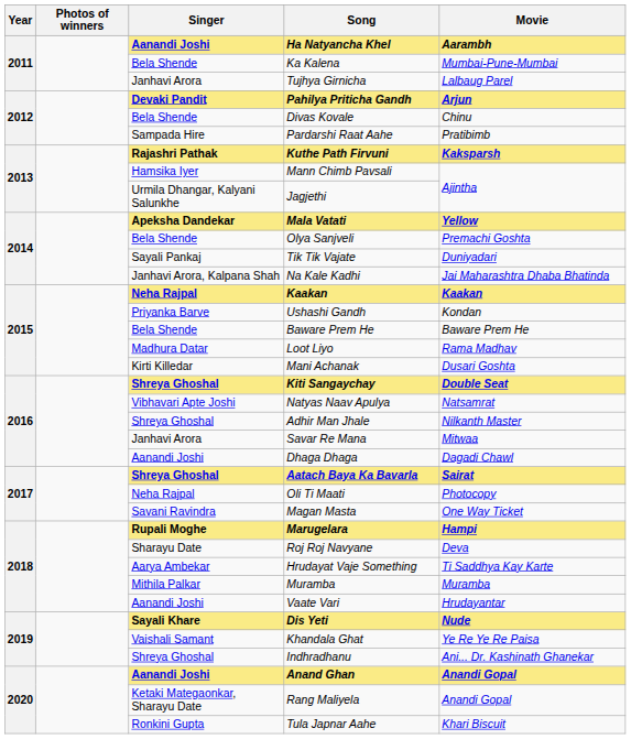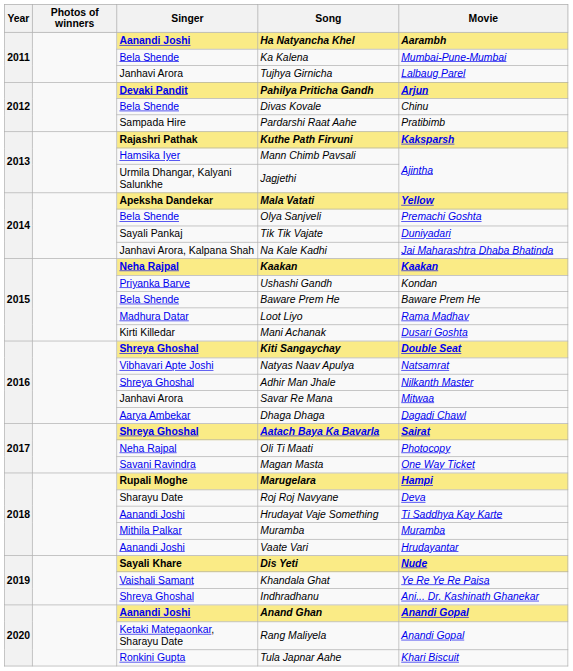 <table class="wikitable" style="width:;">
 <tr style="background:#bebebe;">
 <th width="5%">Year</th>
 <th width="15%">Photos of winners</th>
 <th width="25%">Singer</th>
 <th width="25%">Song</th>
 <th width="30%">Movie</th>
 </tr>
 <tr>
 <th rowspan="3" style="text-align:center"><strong>2011</strong></th>
 <td rowspan="3"></td>
 <td style="background:#FAEB86;"><strong><a href='#'>Aanandi Joshi</a></strong></td>
 <td style="background:#FAEB86;"><strong><em>Ha Natyancha Khel</em></strong></td>
 <td style="background:#FAEB86;"><strong><em>Aarambh</em></strong></td>
 </tr>
 <tr>
 <td><a href='#'>Bela Shende</a></td>
 <td><em>Ka Kalena</em></td>
 <td><em><a href='#'>Mumbai-Pune-Mumbai</a></em></td>
 </tr>
 <tr>
 <td>Janhavi Arora</td>
 <td><em>Tujhya Girnicha</em></td>
 <td><em><a href='#'>Lalbaug Parel</a></em></td>
 </tr>
 <tr>
 <th rowspan="3" style="text-align:center"><strong>2012</strong></th>
 <td rowspan="3"></td>
 <td style="background:#FAEB86;"><strong><a href='#'>Devaki Pandit</a></strong></td>
 <td style="background:#FAEB86;"><strong><em>Pahilya Priticha Gandh</em></strong></td>
 <td style="background:#FAEB86;"><strong><em><a href='#'>Arjun</a></em></strong></td>
 </tr>
 <tr>
 <td><a href='#'>Bela Shende</a></td>
 <td><em>Divas Kovale</em></td>
 <td><em>Chinu</em></td>
 </tr>
 <tr>
 <td>Sampada Hire</td>
 <td><em>Pardarshi Raat Aahe</em></td>
 <td><em>Pratibimb</em></td>
 </tr>
 <tr>
 <th rowspan="3" style="text-align:center"><strong>2013</strong></th>
 <td rowspan="3"></td>
 <td style="background:#FAEB86;"><strong>Rajashri Pathak</strong></td>
 <td style="background:#FAEB86;"><strong><em>Kuthe Path Firvuni</em></strong></td>
 <td style="background:#FAEB86;"><strong><em><a href='#'>Kaksparsh</a></em></strong></td>
 </tr>
 <tr>
 <td><a href='#'>Hamsika Iyer</a></td>
 <td><em>Mann Chimb Pavsali</em></td>
 <td rowspan="2"><em><a href='#'>Ajintha</a></em></td>
 </tr>
 <tr>
 <td>Urmila Dhangar, Kalyani Salunkhe</td>
 <td><em>Jagjethi</em></td>
 </tr>
 <tr>
 <th rowspan="4" style="text-align:center"><strong>2014</strong></th>
 <td rowspan="4"></td>
 <td style="background:#FAEB86;"><strong>Apeksha Dandekar</strong></td>
 <td style="background:#FAEB86;"><strong><em>Mala Vatati</em></strong></td>
 <td style="background:#FAEB86;"><strong><em><a href='#'>Yellow</a></em></strong></td>
 </tr>
 <tr>
 <td><a href='#'>Bela Shende</a></td>
 <td><em>Olya Sanjveli</em></td>
 <td><em><a href='#'>Premachi Goshta</a></em></td>
 </tr>
 <tr>
 <td>Sayali Pankaj</td>
 <td><em>Tik Tik Vajate</em></td>
 <td><em><a href='#'>Duniyadari</a></em></td>
 </tr>
 <tr>
 <td>Janhavi Arora, Kalpana Shah</td>
 <td><em>Na Kale Kadhi</em></td>
 <td><em><a href='#'>Jai Maharashtra Dhaba Bhatinda</a></em></td>
 </tr>
 <tr>
 <th rowspan="5" style="text-align:center"><strong>2015</strong></th>
 <td rowspan="5"></td>
 <td style="background:#FAEB86;"><strong><a href='#'>Neha Rajpal</a></strong></td>
 <td style="background:#FAEB86;"><strong><em>Kaakan</em></strong></td>
 <td style="background:#FAEB86;"><strong><em><a href='#'>Kaakan</a></em></strong></td>
 </tr>
 <tr>
 <td><a href='#'>Priyanka Barve</a></td>
 <td><em>Ushashi Gandh</em></td>
 <td><em>Kondan</em></td>
 </tr>
 <tr>
 <td><a href='#'>Bela Shende</a></td>
 <td><em>Baware Prem He</em></td>
 <td><em>Baware Prem He</em></td>
 </tr>
 <tr>
 <td><a href='#'>Madhura Datar</a></td>
 <td><em>Loot Liyo</em></td>
 <td><em><a href='#'>Rama Madhav</a></em></td>
 </tr>
 <tr>
 <td>Kirti Killedar</td>
 <td><em>Mani Achanak</em></td>
 <td><em><a href='#'>Dusari Goshta</a></em></td>
 </tr>
 <tr>
 <th rowspan="5" style="text-align:center"><strong>2016</strong></th>
 <td rowspan=5 style="text-align:center"></td>
 <td style="background:#FAEB86;"><strong><a href='#'>Shreya Ghoshal</a></strong></td>
 <td style="background:#FAEB86;"><strong><em>Kiti Sangaychay</em></strong></td>
 <td style="background:#FAEB86;"><strong><em><a href='#'>Double Seat</a></em></strong></td>
 </tr>
 <tr>
 <td><a href='#'>Vibhavari Apte Joshi</a></td>
 <td><em>Natyas Naav Apulya</em></td>
 <td><em><a href='#'>Natsamrat</a></em></td>
 </tr>
 <tr>
 <td><a href='#'>Shreya Ghoshal</a></td>
 <td><em>Adhir Man Jhale</em></td>
 <td><em><a href='#'>Nilkanth Master</a></em></td>
 </tr>
 <tr>
 <td>Janhavi Arora</td>
 <td><em>Savar Re Mana</em></td>
 <td><em><a href='#'>Mitwaa</a></em></td>
 </tr>
 <tr>
-<td><a href='#'>Aanandi Joshi</a></td>
+<td><a href='#'>Aarya Ambekar</a></td>
 <td><em>Dhaga Dhaga</em></td>
 <td><em><a href='#'>Dagadi Chawl</a></em></td>
 </tr>
 <tr>
 <th rowspan="3" style="text-align:center"><strong>2017</strong></th>
 <td rowspan="3"></td>
 <td style="background:#FAEB86;"><strong><a href='#'>Shreya Ghoshal</a></strong></td>
 <td style="background:#FAEB86;"><strong><em><a href='#'>Aatach Baya Ka Bavarla</a></em></strong></td>
 <td style="background:#FAEB86;"><strong><em><a href='#'>Sairat</a></em></strong></td>
 </tr>
 <tr>
 <td><a href='#'>Neha Rajpal</a></td>
 <td><em>Oli Ti Maati</em></td>
 <td><em><a href='#'>Photocopy</a></em></td>
 </tr>
 <tr>
 <td><a href='#'>Savani Ravindra</a></td>
 <td><em>Magan Masta</em></td>
 <td><em><a href='#'>One Way Ticket</a></em></td>
 </tr>
 <tr>
 <th rowspan="5" style="text-align:center"><strong>2018</strong></th>
 <td rowspan="5"></td>
 <td style="background:#FAEB86;"><strong>Rupali Moghe</strong></td>
 <td style="background:#FAEB86;"><strong><em>Marugelara</em></strong></td>
 <td style="background:#FAEB86;"><strong><em><a href='#'>Hampi</a></em></strong></td>
 </tr>
 <tr>
 <td>Sharayu Date</td>
 <td><em>Roj Roj Navyane</em></td>
 <td><em><a href='#'>Deva</a></em></td>
 </tr>
 <tr>
-<td><a href='#'>Aarya Ambekar</a></td>
+<td><a href='#'>Aanandi Joshi</a></td>
 <td><em>Hrudayat Vaje Something</em></td>
 <td><em><a href='#'>Ti Saddhya Kay Karte</a></em></td>
 </tr>
 <tr>
 <td><a href='#'>Mithila Palkar</a></td>
 <td><em>Muramba</em></td>
 <td><em><a href='#'>Muramba</a></em></td>
 </tr>
 <tr>
 <td><a href='#'>Aanandi Joshi</a></td>
 <td><em>Vaate Vari</em></td>
 <td><em><a href='#'>Hrudayantar</a></em></td>
 </tr>
 <tr>
 <th rowspan="3" style="text-align:center"><strong>2019</strong></th>
 <td rowspan="3"></td>
 <td style="background:#FAEB86;"><strong>Sayali Khare</strong></td>
 <td style="background:#FAEB86;"><strong><em>Dis Yeti</em></strong></td>
 <td style="background:#FAEB86;"><strong><em><a href='#'>Nude</a></em></strong></td>
 </tr>
 <tr>
 <td><a href='#'>Vaishali Samant</a></td>
 <td><em>Khandala Ghat</em></td>
 <td><em><a href='#'>Ye Re Ye Re Paisa</a></em></td>
 </tr>
 <tr>
 <td><a href='#'>Shreya Ghoshal</a></td>
 <td><em>Indhradhanu</em></td>
 <td><em><a href='#'>Ani... Dr. Kashinath Ghanekar</a></em></td>
 </tr>
 <tr>
 <th rowspan="3" style="text-align:center"><strong>2020</strong></th>
 <td rowspan=3 style="text-align:center"></td>
 <td style="background:#FAEB86;"><strong><a href='#'>Aanandi Joshi</a></strong></td>
 <td style="background:#FAEB86;"><strong><em>Anand Ghan</em></strong></td>
 <td style="background:#FAEB86;"><strong><em><a href='#'>Anandi Gopal</a></em></strong></td>
 </tr>
 <tr>
 <td><a href='#'>Ketaki Mategaonkar</a>, Sharayu Date</td>
 <td><em>Rang Maliyela</em></td>
 <td><em><a href='#'>Anandi Gopal</a></em></td>
 </tr>
 <tr>
 <td><a href='#'>Ronkini Gupta</a></td>
 <td><em>Tula Japnar Aahe</em></td>
 <td><em><a href='#'>Khari Biscuit</a></em></td>
 </tr>
 </table>
